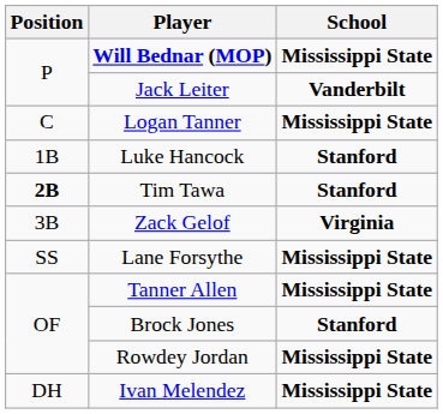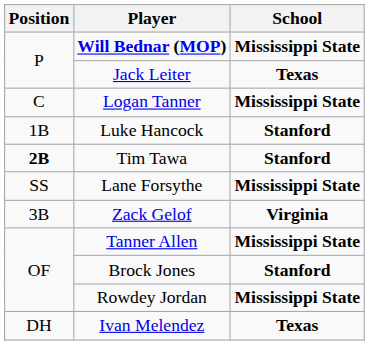 <table class="wikitable" style=text-align:center>
 <tr>
 <th>Position</th>
 <th>Player</th>
 <th>School</th>
 </tr>
 <tr>
 <td rowspan=2>P</td>
 <td><strong><a href='#'>Will Bednar</a> (<a href='#'>MOP</a>)</strong></td>
 <td style=><strong>Mississippi State</strong></td>
 </tr>
 <tr>
 <td><a href='#'>Jack Leiter</a></td>
-<td style=><strong>Vanderbilt</strong></td>
+<td style=><strong>Texas</strong></td>
 </tr>
 <tr>
 <td>C</td>
 <td><a href='#'>Logan Tanner</a></td>
 <td style=><strong>Mississippi State</strong></td>
 </tr>
 <tr>
 <td>1B</td>
 <td>Luke Hancock</td>
 <td style=><strong>Stanford</strong></td>
 </tr>
 <tr>
 <td><strong>2B</strong></td>
 <td>Tim Tawa</td>
 <td style=><strong>Stanford</strong></td>
 </tr>
 <tr>
+<td>SS</td>
+<td>Lane Forsythe</td>
+<td style=><strong>Mississippi State</strong></td>
+</tr>
+<tr>
 <td>3B</td>
 <td><a href='#'>Zack Gelof</a></td>
 <td style=><strong>Virginia</strong></td>
-</tr>
-<tr>
-<td>SS</td>
-<td>Lane Forsythe</td>
-<td style=><strong>Mississippi State</strong></td>
 </tr>
 <tr>
 <td rowspan=3>OF</td>
 <td><a href='#'>Tanner Allen</a></td>
 <td style=><strong>Mississippi State</strong></td>
 </tr>
 <tr>
 <td>Brock Jones</td>
 <td style=><strong>Stanford</strong></td>
 </tr>
 <tr>
 <td>Rowdey Jordan</td>
 <td style=><strong>Mississippi State</strong></td>
 </tr>
 <tr>
 <td>DH</td>
 <td><a href='#'>Ivan Melendez</a></td>
-<td style=><strong>Mississippi State</strong></td>
+<td style=><strong>Texas</strong></td>
 </tr>
 </table>
